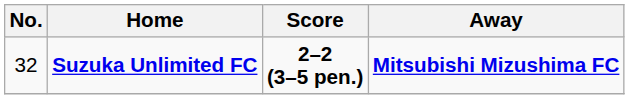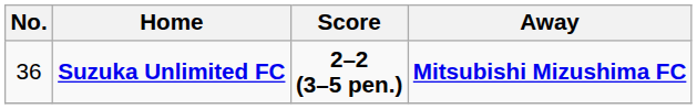 <table class="wikitable" style="text-align: center">
 <tr>
 <th>No.</th>
 <th>Home</th>
 <th>Score</th>
 <th>Away</th>
 </tr>
 <tr>
-<td>32</td>
+<td>36</td>
 <td><strong><a href='#'>Suzuka Unlimited FC</a></strong></td>
 <td><strong>2–2<br>(3–5 pen.)</strong></td>
 <td><strong><a href='#'>Mitsubishi Mizushima FC</a></strong></td>
 </tr>
 <tr>
 </tr>
 </table>
